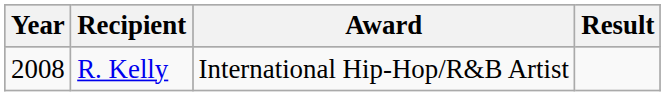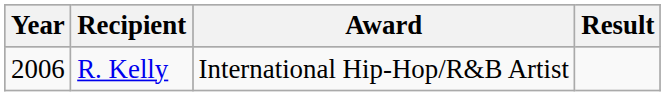 <table class="wikitable">
 <tr>
 <th>Year</th>
 <th>Recipient</th>
 <th>Award</th>
 <th>Result</th>
 </tr>
 <tr>
-<td>2008</td>
+<td>2006</td>
 <td><a href='#'>R. Kelly</a></td>
 <td>International Hip-Hop/R&B Artist</td>
 <td></td>
 </tr>
 </table>
